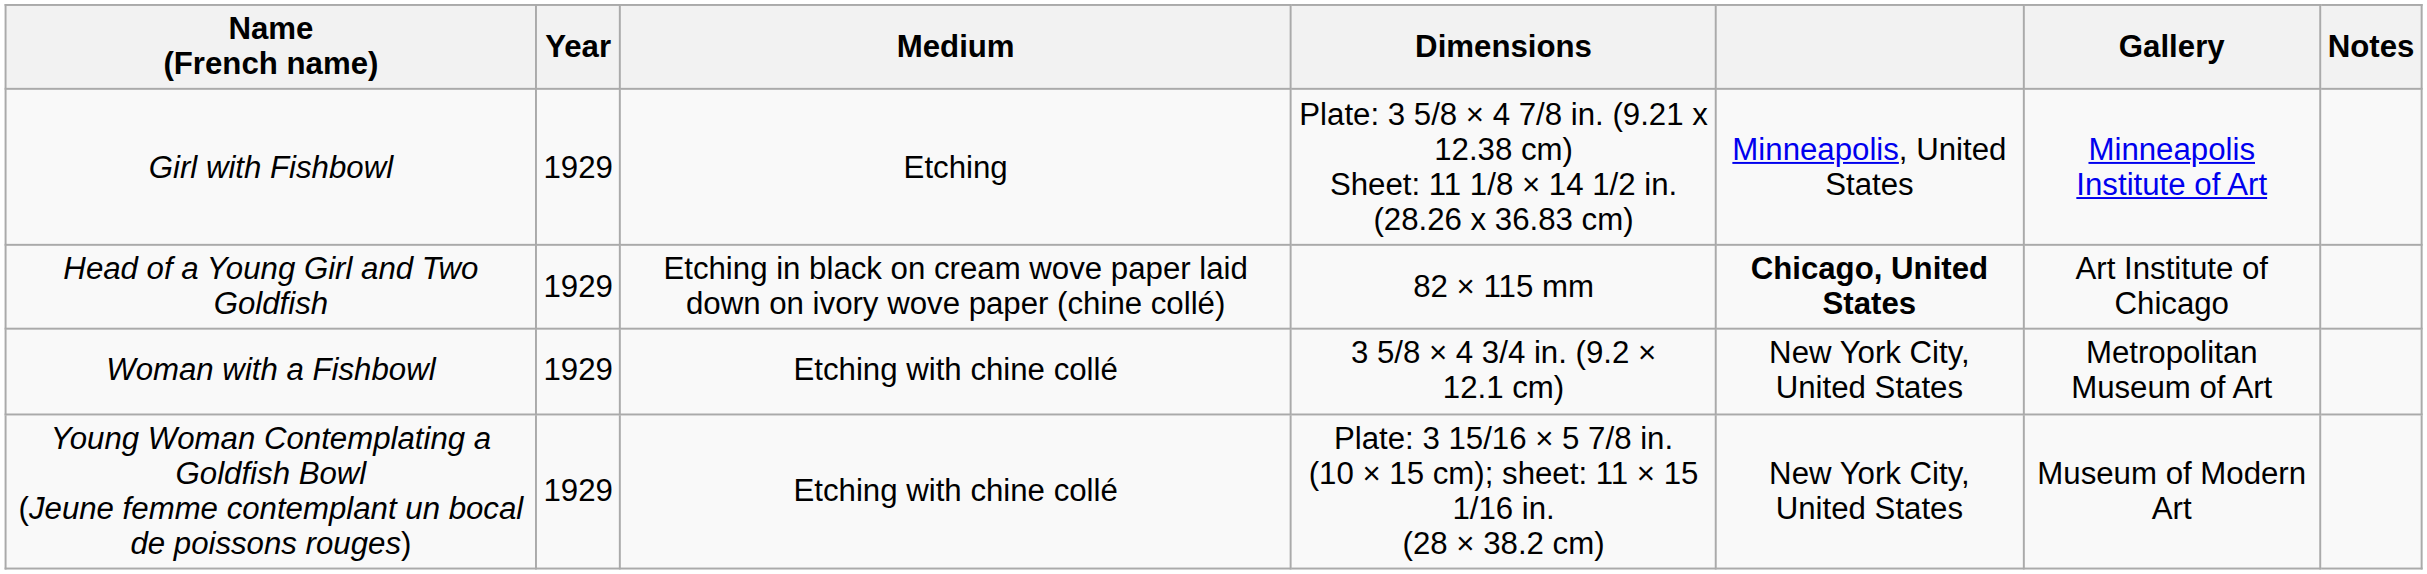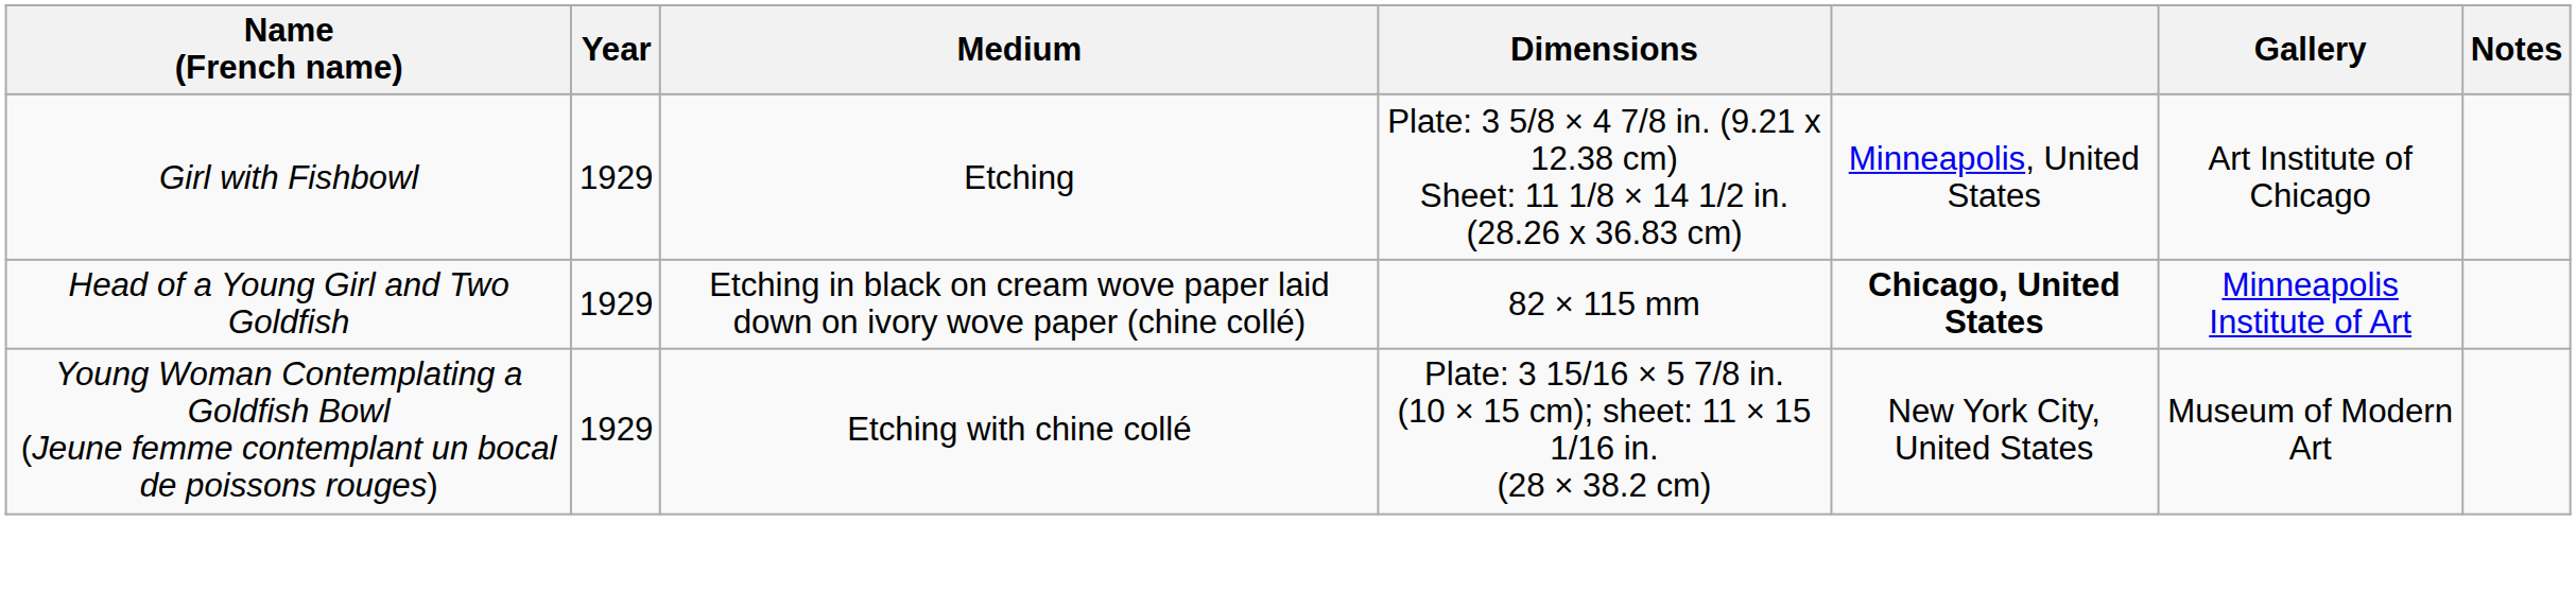 <table class="sortable wikitable" style="margin-left:0.5em; text-align:center">
 <tr>
 <th>Name <br> (French name)</th>
 <th>Year</th>
 <th>Medium</th>
 <th>Dimensions</th>
 <th></th>
 <th>Gallery</th>
 <th class="unsortable">Notes</th>
 </tr>
 <tr>
 <td><em>Girl with Fishbowl</em></td>
 <td>1929</td>
 <td>Etching</td>
 <td>Plate: 3 5/8 × 4 7/8 in. (9.21 x 12.38 cm)<br>Sheet: 11 1/8 × 14 1/2 in. (28.26 x 36.83 cm)</td>
 <td><a href='#'>Minneapolis</a>, United States</td>
-<td><a href='#'>Minneapolis Institute of Art</a></td>
+<td>Art Institute of Chicago</td>
 <td></td>
 </tr>
 <tr>
 <td><em>Head of a Young Girl and Two Goldfish</em></td>
 <td>1929</td>
 <td>Etching in black on cream wove paper laid down on ivory wove paper (chine collé)</td>
 <td>82 × 115 mm</td>
 <td><strong>Chicago, United States</strong></td>
-<td>Art Institute of Chicago</td>
-<td></td>
-</tr>
-<tr>
-<td><em>Woman with a Fishbowl</em></td>
-<td>1929</td>
-<td>Etching with chine collé</td>
-<td>3 5/8 × 4 3/4 in. (9.2 × 12.1 cm)</td>
-<td>New York City, United States</td>
-<td>Metropolitan Museum of Art</td>
+<td><a href='#'>Minneapolis Institute of Art</a></td>
 <td></td>
 </tr>
 <tr>
 <td><em>Young Woman Contemplating a Goldfish Bowl</em><br> (<em>Jeune femme contemplant un bocal de poissons rouges</em>)</td>
 <td>1929</td>
 <td>Etching with chine collé</td>
 <td>Plate: 3 15/16 × 5 7/8 in.<br>(10 × 15 cm); sheet: 11 × 15 1/16 in.<br>(28 × 38.2 cm)</td>
 <td>New York City, United States</td>
 <td>Museum of Modern Art</td>
 <td></td>
 </tr>
 </table>
